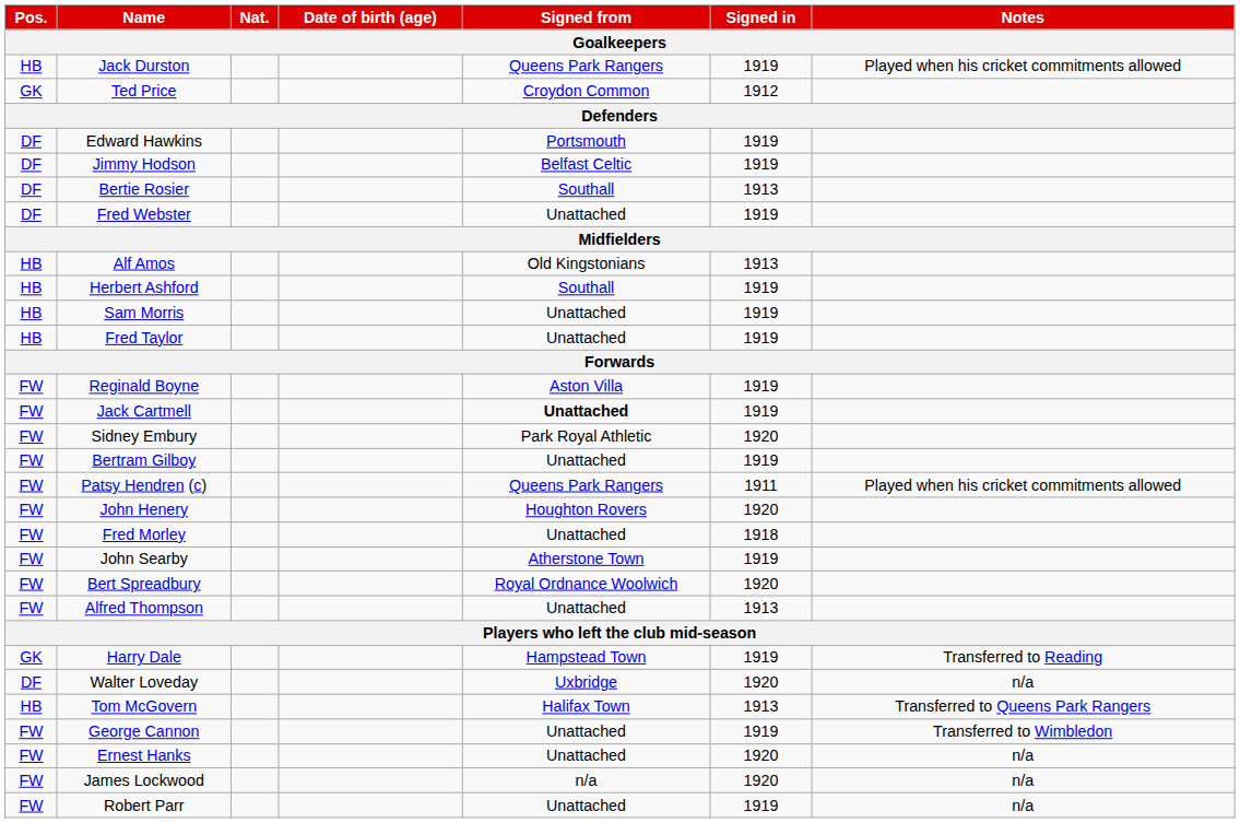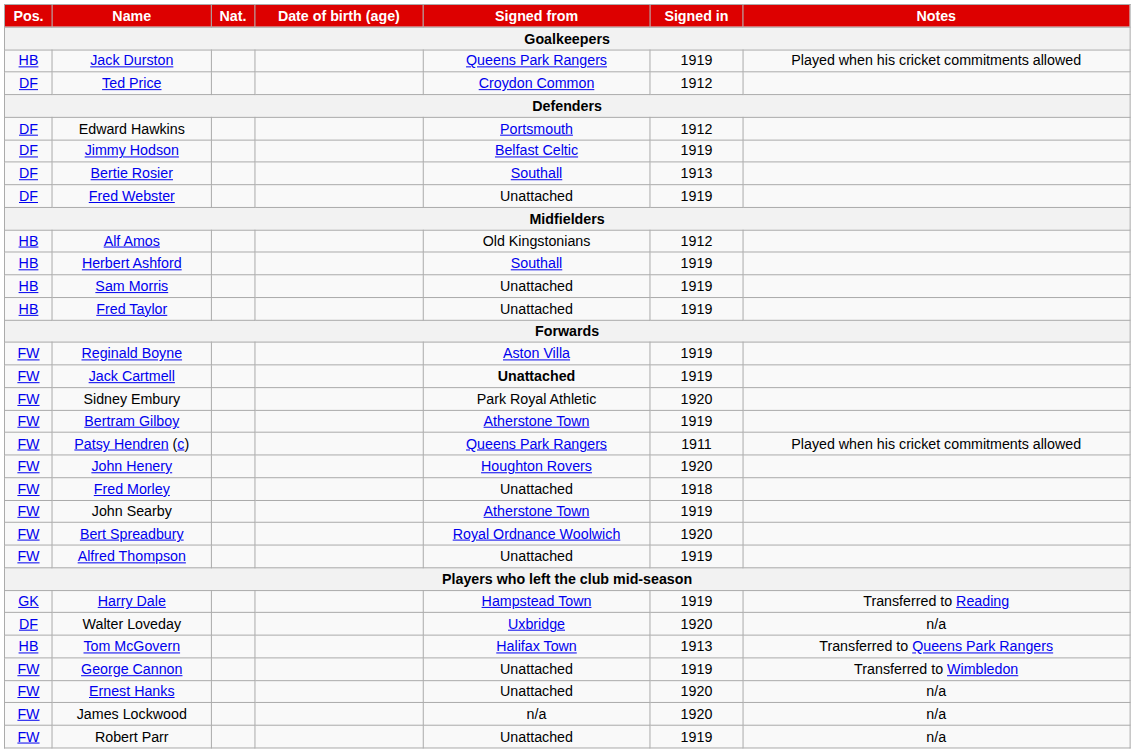 <table class="wikitable" style="text-align:center; font-size:90%; width:90%;">
 <tr>
 <th style="background:#d00; color:white; text-align:center;">Pos.</th>
 <th style="background:#d00; color:white; text-align:center;">Name</th>
 <th style="background:#d00; color:white; text-align:center;">Nat.</th>
 <th style="background:#d00; color:white; text-align:center;">Date of birth (age)</th>
 <th style="background:#d00; color:white; text-align:center;">Signed from</th>
 <th style="background:#d00; color:white; text-align:center;">Signed in</th>
 <th style="background:#d00; color:white; text-align:center;">Notes</th>
 </tr>
 <tr>
 <th colspan="7">Goalkeepers</th>
 </tr>
 <tr>
 <td><a href='#'>HB</a></td>
 <td><a href='#'>Jack Durston</a></td>
 <td></td>
 <td></td>
 <td><a href='#'>Queens Park Rangers</a></td>
 <td>1919</td>
 <td>Played when his cricket commitments allowed</td>
 </tr>
 <tr>
-<td><a href='#'>GK</a></td>
+<td><a href='#'>DF</a></td>
 <td><a href='#'>Ted Price</a></td>
 <td></td>
 <td></td>
 <td><a href='#'>Croydon Common</a></td>
 <td>1912</td>
 <td></td>
 </tr>
 <tr>
 <th colspan="7">Defenders</th>
 </tr>
 <tr>
 <td><a href='#'>DF</a></td>
 <td>Edward Hawkins</td>
 <td></td>
 <td></td>
 <td><a href='#'>Portsmouth</a></td>
-<td>1919</td>
+<td>1912</td>
 <td></td>
 </tr>
 <tr>
 <td><a href='#'>DF</a></td>
 <td><a href='#'>Jimmy Hodson</a></td>
 <td></td>
 <td></td>
 <td><a href='#'>Belfast Celtic</a></td>
 <td>1919</td>
 <td></td>
 </tr>
 <tr>
 <td><a href='#'>DF</a></td>
 <td><a href='#'>Bertie Rosier</a></td>
 <td></td>
 <td></td>
 <td><a href='#'>Southall</a></td>
 <td>1913</td>
 <td></td>
 </tr>
 <tr>
 <td><a href='#'>DF</a></td>
 <td><a href='#'>Fred Webster</a></td>
 <td></td>
 <td></td>
 <td>Unattached</td>
 <td>1919</td>
 <td></td>
 </tr>
 <tr>
 <th colspan="7">Midfielders</th>
 </tr>
 <tr>
 <td><a href='#'>HB</a></td>
 <td><a href='#'>Alf Amos</a></td>
 <td></td>
 <td></td>
 <td>Old Kingstonians</td>
-<td>1913</td>
+<td>1912</td>
 <td></td>
 </tr>
 <tr>
 <td><a href='#'>HB</a></td>
 <td><a href='#'>Herbert Ashford</a></td>
 <td></td>
 <td></td>
 <td><a href='#'>Southall</a></td>
 <td>1919</td>
 <td></td>
 </tr>
 <tr>
 <td><a href='#'>HB</a></td>
 <td><a href='#'>Sam Morris</a></td>
 <td></td>
 <td></td>
 <td>Unattached</td>
 <td>1919</td>
 <td></td>
 </tr>
 <tr>
 <td><a href='#'>HB</a></td>
 <td><a href='#'>Fred Taylor</a></td>
 <td></td>
 <td></td>
 <td>Unattached</td>
 <td>1919</td>
 <td></td>
 </tr>
 <tr>
 <th colspan="7">Forwards</th>
 </tr>
 <tr>
 <td><a href='#'>FW</a></td>
 <td><a href='#'>Reginald Boyne</a></td>
 <td></td>
 <td></td>
 <td><a href='#'>Aston Villa</a></td>
 <td>1919</td>
 <td></td>
 </tr>
 <tr>
 <td><a href='#'>FW</a></td>
 <td><a href='#'>Jack Cartmell</a></td>
 <td></td>
 <td></td>
 <td><strong>Unattached</strong></td>
 <td>1919</td>
 <td></td>
 </tr>
 <tr>
 <td><a href='#'>FW</a></td>
 <td>Sidney Embury</td>
 <td></td>
 <td></td>
 <td>Park Royal Athletic</td>
 <td>1920</td>
 <td></td>
 </tr>
 <tr>
 <td><a href='#'>FW</a></td>
 <td><a href='#'>Bertram Gilboy</a></td>
 <td></td>
 <td></td>
-<td>Unattached</td>
+<td><a href='#'>Atherstone Town</a></td>
 <td>1919</td>
 <td></td>
 </tr>
 <tr>
 <td><a href='#'>FW</a></td>
 <td><a href='#'>Patsy Hendren</a> (<a href='#'>c</a>)</td>
 <td></td>
 <td></td>
 <td><a href='#'>Queens Park Rangers</a></td>
 <td>1911</td>
 <td>Played when his cricket commitments allowed</td>
 </tr>
 <tr>
 <td><a href='#'>FW</a></td>
 <td><a href='#'>John Henery</a></td>
 <td></td>
 <td></td>
 <td><a href='#'>Houghton Rovers</a></td>
 <td>1920</td>
 <td></td>
 </tr>
 <tr>
 <td><a href='#'>FW</a></td>
 <td><a href='#'>Fred Morley</a></td>
 <td></td>
 <td></td>
 <td>Unattached</td>
 <td>1918</td>
 <td></td>
 </tr>
 <tr>
 <td><a href='#'>FW</a></td>
 <td>John Searby</td>
 <td></td>
 <td></td>
 <td><a href='#'>Atherstone Town</a></td>
 <td>1919</td>
 <td></td>
 </tr>
 <tr>
 <td><a href='#'>FW</a></td>
 <td><a href='#'>Bert Spreadbury</a></td>
 <td></td>
 <td></td>
 <td><a href='#'>Royal Ordnance Woolwich</a></td>
 <td>1920</td>
 <td></td>
 </tr>
 <tr>
 <td><a href='#'>FW</a></td>
 <td><a href='#'>Alfred Thompson</a></td>
 <td></td>
 <td></td>
 <td>Unattached</td>
-<td>1913</td>
+<td>1919</td>
 <td></td>
 </tr>
 <tr>
 <th colspan="7">Players who left the club mid-season</th>
 </tr>
 <tr>
 <td><a href='#'>GK</a></td>
 <td><a href='#'>Harry Dale</a></td>
 <td></td>
 <td></td>
 <td><a href='#'>Hampstead Town</a></td>
 <td>1919</td>
 <td>Transferred to <a href='#'>Reading</a></td>
 </tr>
 <tr>
 <td><a href='#'>DF</a></td>
 <td>Walter Loveday</td>
 <td></td>
 <td></td>
 <td><a href='#'>Uxbridge</a></td>
 <td>1920</td>
 <td>n/a</td>
 </tr>
 <tr>
 <td><a href='#'>HB</a></td>
 <td><a href='#'>Tom McGovern</a></td>
 <td></td>
 <td></td>
 <td><a href='#'>Halifax Town</a></td>
 <td>1913</td>
 <td>Transferred to <a href='#'>Queens Park Rangers</a></td>
 </tr>
 <tr>
 <td><a href='#'>FW</a></td>
 <td><a href='#'>George Cannon</a></td>
 <td></td>
 <td></td>
 <td>Unattached</td>
 <td>1919</td>
 <td>Transferred to <a href='#'>Wimbledon</a></td>
 </tr>
 <tr>
 <td><a href='#'>FW</a></td>
 <td><a href='#'>Ernest Hanks</a></td>
 <td></td>
 <td></td>
 <td>Unattached</td>
 <td>1920</td>
 <td>n/a</td>
 </tr>
 <tr>
 <td><a href='#'>FW</a></td>
 <td>James Lockwood</td>
 <td></td>
 <td></td>
 <td>n/a</td>
 <td>1920</td>
 <td>n/a</td>
 </tr>
 <tr>
 <td><a href='#'>FW</a></td>
 <td>Robert Parr</td>
 <td></td>
 <td></td>
 <td>Unattached</td>
 <td>1919</td>
 <td>n/a</td>
 </tr>
 </table>
